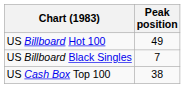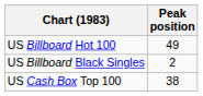 <table class="wikitable sortable">
 <tr>
 <th>Chart (1983)</th>
 <th>Peak<br>position</th>
 </tr>
 <tr>
 <td>US <em><a href='#'>Billboard</a></em> <a href='#'>Hot 100</a></td>
 <td style="text-align:center;">49</td>
 </tr>
 <tr>
 <td>US <em>Billboard</em> <a href='#'>Black Singles</a></td>
-<td style="text-align:center;">7</td>
+<td style="text-align:center;">2</td>
 </tr>
 <tr>
 <td>US <a href='#'><em>Cash Box</em></a> Top 100</td>
 <td align="center">38</td>
 </tr>
 </table>
